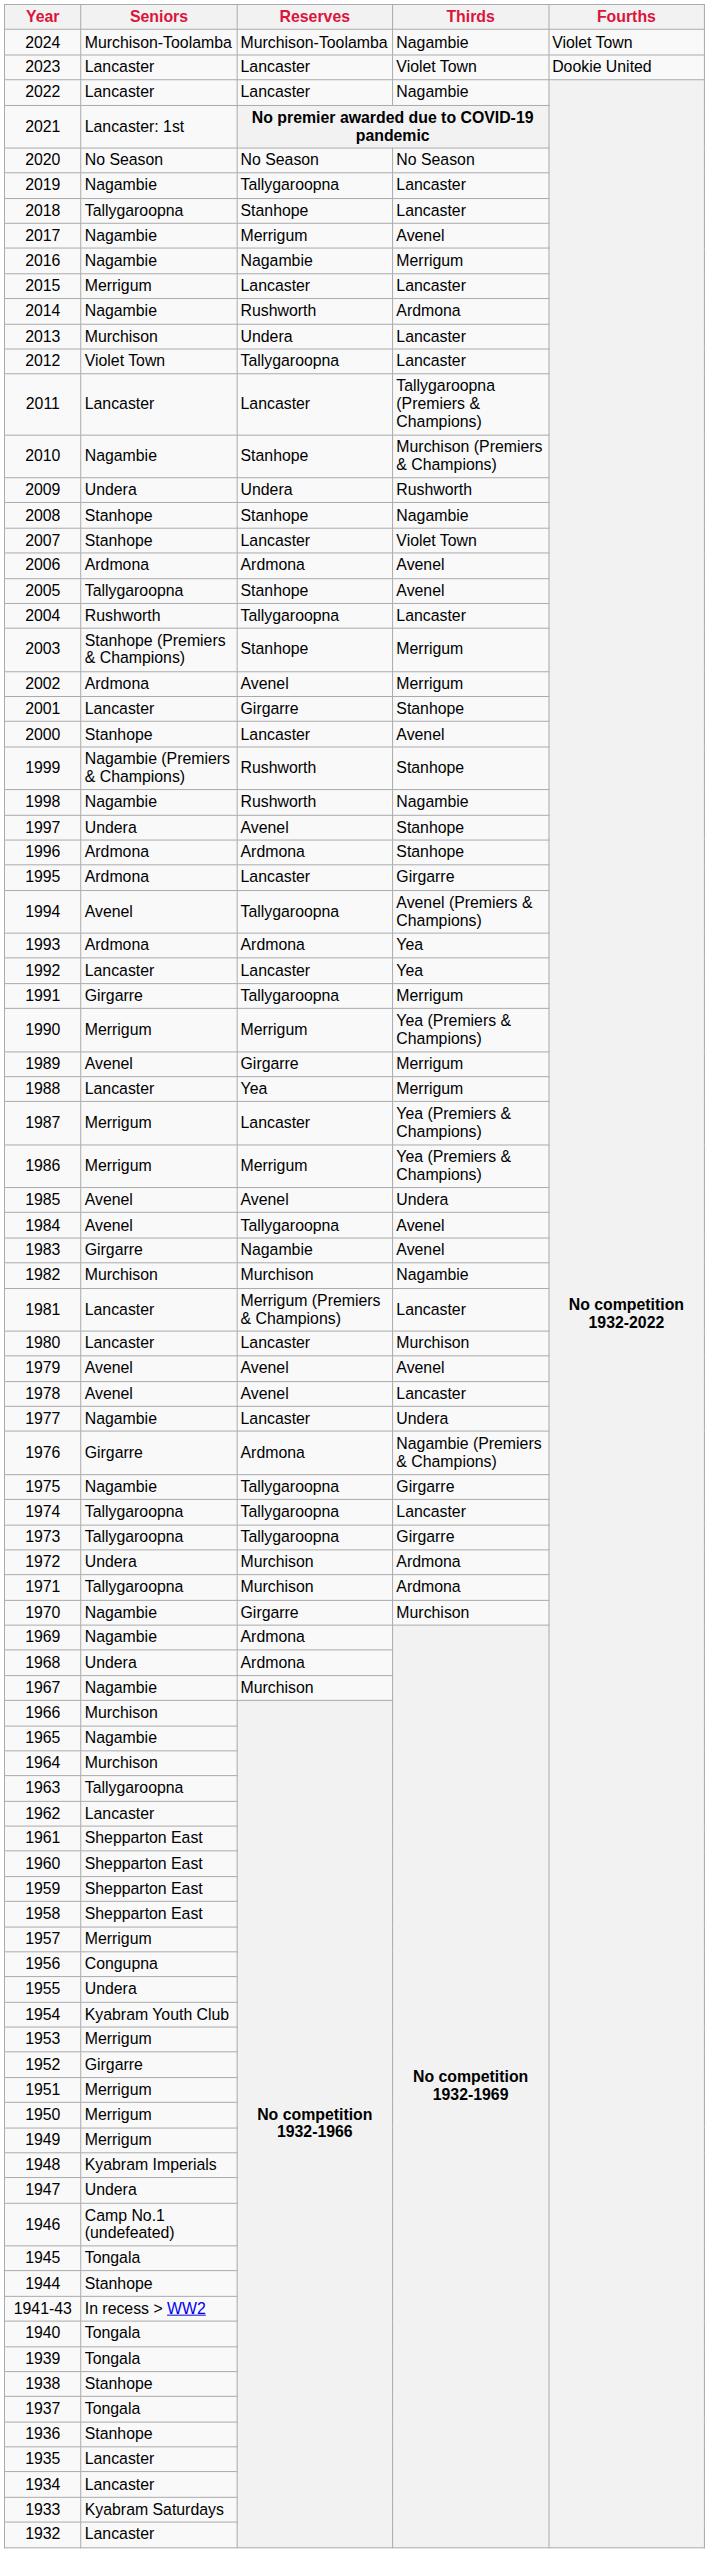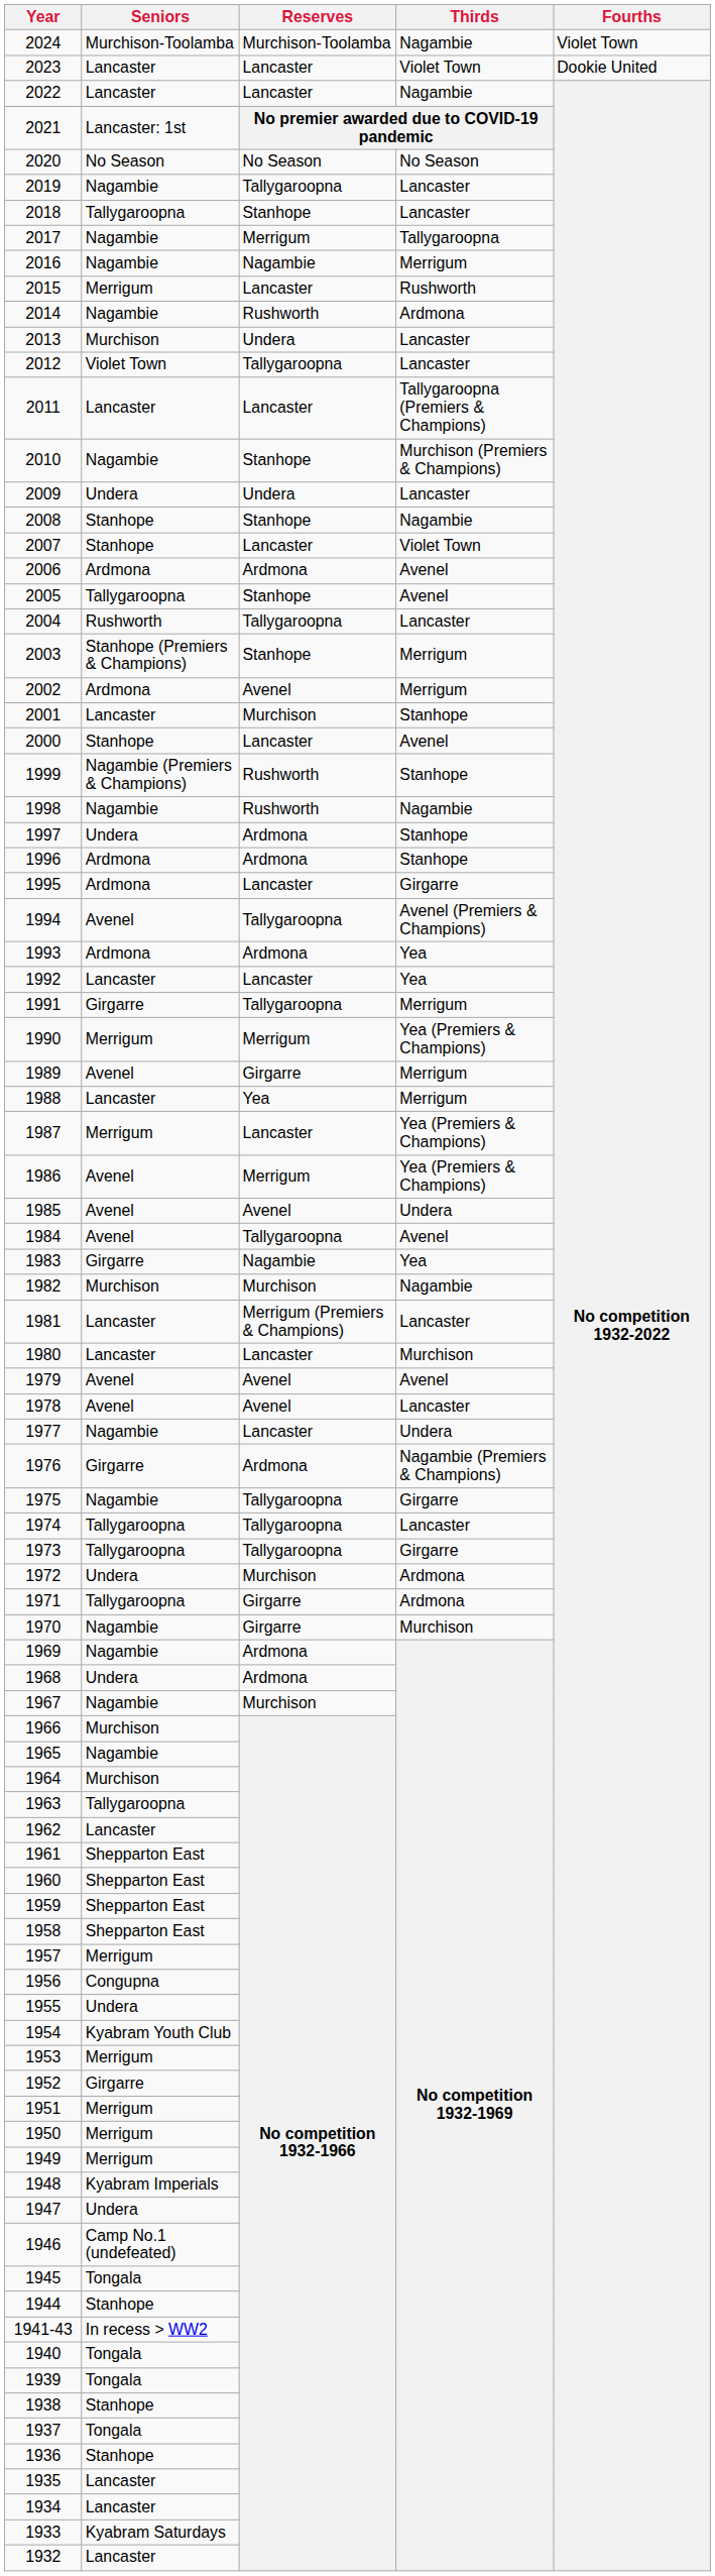 <table class="wikitable">
 <tr>
 <th style="color:crimson" width="70">Year</th>
 <th style="color:crimson" width="150">Seniors</th>
 <th style="color:crimson" width="150">Reserves</th>
 <th style="color:crimson" width="150">Thirds</th>
 <th style="color:crimson" width="150">Fourths</th>
 </tr>
 <tr>
 <td align="center">2024</td>
 <td>Murchison-Toolamba</td>
 <td>Murchison-Toolamba</td>
 <td>Nagambie</td>
 <td>Violet Town</td>
 </tr>
 <tr>
 <td align="center">2023</td>
 <td>Lancaster</td>
 <td>Lancaster</td>
 <td>Violet Town</td>
 <td>Dookie United</td>
 </tr>
 <tr>
 <td align="center">2022</td>
 <td>Lancaster</td>
 <td>Lancaster</td>
 <td>Nagambie</td>
 <th rowspan="89">No competition 1932-2022</th>
 </tr>
 <tr>
 <td align="center">2021</td>
 <td>Lancaster: 1st</td>
 <th colspan="2">No premier awarded due to COVID-19 pandemic</th>
 </tr>
 <tr>
 <td align="center">2020</td>
 <td>No Season</td>
 <td>No Season</td>
 <td>No Season</td>
 </tr>
 <tr>
 <td align="center">2019</td>
 <td>Nagambie</td>
 <td>Tallygaroopna</td>
 <td>Lancaster</td>
 </tr>
 <tr>
 <td align="center">2018</td>
 <td>Tallygaroopna</td>
 <td>Stanhope</td>
 <td>Lancaster</td>
 </tr>
 <tr>
 <td align="center">2017</td>
 <td>Nagambie</td>
 <td>Merrigum</td>
-<td>Avenel</td>
+<td>Tallygaroopna</td>
 </tr>
 <tr>
 <td align="center">2016</td>
 <td>Nagambie</td>
 <td>Nagambie</td>
 <td>Merrigum</td>
 </tr>
 <tr>
 <td align="center">2015</td>
 <td>Merrigum</td>
 <td>Lancaster</td>
-<td>Lancaster</td>
+<td>Rushworth</td>
 </tr>
 <tr>
 <td align="center">2014</td>
 <td>Nagambie</td>
 <td>Rushworth</td>
 <td>Ardmona</td>
 </tr>
 <tr>
 <td align="center">2013</td>
 <td>Murchison</td>
 <td>Undera</td>
 <td>Lancaster</td>
 </tr>
 <tr>
 <td align="center">2012</td>
 <td>Violet Town</td>
 <td>Tallygaroopna</td>
 <td>Lancaster</td>
 </tr>
 <tr>
 <td align="center">2011</td>
 <td>Lancaster</td>
 <td>Lancaster</td>
 <td>Tallygaroopna (Premiers & Champions)</td>
 </tr>
 <tr>
 <td align="center">2010</td>
 <td>Nagambie</td>
 <td>Stanhope</td>
 <td>Murchison (Premiers & Champions)</td>
 </tr>
 <tr>
 <td align="center">2009</td>
 <td>Undera</td>
 <td>Undera</td>
-<td>Rushworth</td>
+<td>Lancaster</td>
 </tr>
 <tr>
 <td align="center">2008</td>
 <td>Stanhope</td>
 <td>Stanhope</td>
 <td>Nagambie</td>
 </tr>
 <tr>
 <td align="center">2007</td>
 <td>Stanhope</td>
 <td>Lancaster</td>
 <td>Violet Town</td>
 </tr>
 <tr>
 <td align="center">2006</td>
 <td>Ardmona</td>
 <td>Ardmona</td>
 <td>Avenel</td>
 </tr>
 <tr>
 <td align="center">2005</td>
 <td>Tallygaroopna</td>
 <td>Stanhope</td>
 <td>Avenel</td>
 </tr>
 <tr>
 <td align="center">2004</td>
 <td>Rushworth</td>
 <td>Tallygaroopna</td>
 <td>Lancaster</td>
 </tr>
 <tr>
 <td align="center">2003</td>
 <td>Stanhope (Premiers & Champions)</td>
 <td>Stanhope</td>
 <td>Merrigum</td>
 </tr>
 <tr>
 <td align="center">2002</td>
 <td>Ardmona</td>
 <td>Avenel</td>
 <td>Merrigum</td>
 </tr>
 <tr>
 <td align="center">2001</td>
 <td>Lancaster</td>
-<td>Girgarre</td>
+<td>Murchison</td>
 <td>Stanhope</td>
 </tr>
 <tr>
 <td align="center">2000</td>
 <td>Stanhope</td>
 <td>Lancaster</td>
 <td>Avenel</td>
 </tr>
 <tr>
 <td align="center">1999</td>
 <td>Nagambie (Premiers & Champions)</td>
 <td>Rushworth</td>
 <td>Stanhope</td>
 </tr>
 <tr>
 <td align="center">1998</td>
 <td>Nagambie</td>
 <td>Rushworth</td>
 <td>Nagambie</td>
 </tr>
 <tr>
 <td align="center">1997</td>
 <td>Undera</td>
-<td>Avenel</td>
+<td>Ardmona</td>
 <td>Stanhope</td>
 </tr>
 <tr>
 <td align="center">1996</td>
 <td>Ardmona</td>
 <td>Ardmona</td>
 <td>Stanhope</td>
 </tr>
 <tr>
 <td align="center">1995</td>
 <td>Ardmona</td>
 <td>Lancaster</td>
 <td>Girgarre</td>
 </tr>
 <tr>
 <td align="center">1994</td>
 <td>Avenel</td>
 <td>Tallygaroopna</td>
 <td>Avenel (Premiers & Champions)</td>
 </tr>
 <tr>
 <td align="center">1993</td>
 <td>Ardmona</td>
 <td>Ardmona</td>
 <td>Yea</td>
 </tr>
 <tr>
 <td align="center">1992</td>
 <td>Lancaster</td>
 <td>Lancaster</td>
 <td>Yea</td>
 </tr>
 <tr>
 <td align="center">1991</td>
 <td>Girgarre</td>
 <td>Tallygaroopna</td>
 <td>Merrigum</td>
 </tr>
 <tr>
 <td align="center">1990</td>
 <td>Merrigum</td>
 <td>Merrigum</td>
 <td>Yea (Premiers & Champions)</td>
 </tr>
 <tr>
 <td align="center">1989</td>
 <td>Avenel</td>
 <td>Girgarre</td>
 <td>Merrigum</td>
 </tr>
 <tr>
 <td align="center">1988</td>
 <td>Lancaster</td>
 <td>Yea</td>
 <td>Merrigum</td>
 </tr>
 <tr>
 <td align="center">1987</td>
 <td>Merrigum</td>
 <td>Lancaster</td>
 <td>Yea (Premiers & Champions)</td>
 </tr>
 <tr>
 <td align="center">1986</td>
-<td>Merrigum</td>
+<td>Avenel</td>
 <td>Merrigum</td>
 <td>Yea (Premiers & Champions)</td>
 </tr>
 <tr>
 <td align="center">1985</td>
 <td>Avenel</td>
 <td>Avenel</td>
 <td>Undera</td>
 </tr>
 <tr>
 <td align="center">1984</td>
 <td>Avenel</td>
 <td>Tallygaroopna</td>
 <td>Avenel</td>
 </tr>
 <tr>
 <td align="center">1983</td>
 <td>Girgarre</td>
 <td>Nagambie</td>
-<td>Avenel</td>
+<td>Yea</td>
 </tr>
 <tr>
 <td align="center">1982</td>
 <td>Murchison</td>
 <td>Murchison</td>
 <td>Nagambie</td>
 </tr>
 <tr>
 <td align="center">1981</td>
 <td>Lancaster</td>
 <td>Merrigum (Premiers & Champions)</td>
 <td>Lancaster</td>
 </tr>
 <tr>
 <td align="center">1980</td>
 <td>Lancaster</td>
 <td>Lancaster</td>
 <td>Murchison</td>
 </tr>
 <tr>
 <td align="center">1979</td>
 <td>Avenel</td>
 <td>Avenel</td>
 <td>Avenel</td>
 </tr>
 <tr>
 <td align="center">1978</td>
 <td>Avenel</td>
 <td>Avenel</td>
 <td>Lancaster</td>
 </tr>
 <tr>
 <td align="center">1977</td>
 <td>Nagambie</td>
 <td>Lancaster</td>
 <td>Undera</td>
 </tr>
 <tr>
 <td align="center">1976</td>
 <td>Girgarre</td>
 <td>Ardmona</td>
 <td>Nagambie (Premiers & Champions)</td>
 </tr>
 <tr>
 <td align="center">1975</td>
 <td>Nagambie</td>
 <td>Tallygaroopna</td>
 <td>Girgarre</td>
 </tr>
 <tr>
 <td align="center">1974</td>
 <td>Tallygaroopna</td>
 <td>Tallygaroopna</td>
 <td>Lancaster</td>
 </tr>
 <tr>
 <td align="center">1973</td>
 <td>Tallygaroopna</td>
 <td>Tallygaroopna</td>
 <td>Girgarre</td>
 </tr>
 <tr>
 <td align="center">1972</td>
 <td>Undera</td>
 <td>Murchison</td>
 <td>Ardmona</td>
 </tr>
 <tr>
 <td align="center">1971</td>
 <td>Tallygaroopna</td>
-<td>Murchison</td>
+<td>Girgarre</td>
 <td>Ardmona</td>
 </tr>
 <tr>
 <td align="center">1970</td>
 <td>Nagambie</td>
 <td>Girgarre</td>
 <td>Murchison</td>
 </tr>
 <tr>
 <td align="center">1969</td>
 <td>Nagambie</td>
 <td>Ardmona</td>
 <th rowspan="36">No competition 1932-1969</th>
 </tr>
 <tr>
 <td align="center">1968</td>
 <td>Undera</td>
 <td>Ardmona</td>
 </tr>
 <tr>
 <td align="center">1967</td>
 <td>Nagambie</td>
 <td>Murchison</td>
 </tr>
 <tr>
 <td align="center">1966</td>
 <td>Murchison</td>
 <th rowspan="33">No competition 1932-1966</th>
 </tr>
 <tr>
 <td align="center">1965</td>
 <td>Nagambie</td>
 </tr>
 <tr>
 <td align="center">1964</td>
 <td>Murchison</td>
 </tr>
 <tr>
 <td align="center">1963</td>
 <td>Tallygaroopna</td>
 </tr>
 <tr>
 <td align="center">1962</td>
 <td>Lancaster</td>
 </tr>
 <tr>
 <td align="center">1961</td>
 <td>Shepparton East</td>
 </tr>
 <tr>
 <td align="center">1960</td>
 <td>Shepparton East</td>
 </tr>
 <tr>
 <td align="center">1959</td>
 <td>Shepparton East</td>
 </tr>
 <tr>
 <td align="center">1958</td>
 <td>Shepparton East</td>
 </tr>
 <tr>
 <td align="center">1957</td>
 <td>Merrigum</td>
 </tr>
 <tr>
 <td align="center">1956</td>
 <td>Congupna</td>
 </tr>
 <tr>
 <td align="center">1955</td>
 <td>Undera</td>
 </tr>
 <tr>
 <td align="center">1954</td>
 <td>Kyabram Youth Club</td>
 </tr>
 <tr>
 <td align="center">1953</td>
 <td>Merrigum</td>
 </tr>
 <tr>
 <td align="center">1952</td>
 <td>Girgarre</td>
 </tr>
 <tr>
 <td align="center">1951</td>
 <td>Merrigum</td>
 </tr>
 <tr>
 <td align="center">1950</td>
 <td>Merrigum</td>
 </tr>
 <tr>
 <td align="center">1949</td>
 <td>Merrigum</td>
 </tr>
 <tr>
 <td align="center">1948</td>
 <td>Kyabram Imperials</td>
 </tr>
 <tr>
 <td align="center">1947</td>
 <td>Undera</td>
 </tr>
 <tr>
 <td align="center">1946</td>
 <td>Camp No.1 (undefeated)</td>
 </tr>
 <tr>
 <td align="center">1945</td>
 <td>Tongala</td>
 </tr>
 <tr>
 <td align="center">1944</td>
 <td>Stanhope</td>
 </tr>
 <tr>
 <td align="center">1941-43</td>
 <td>In recess > <a href='#'>WW2</a></td>
 </tr>
 <tr>
 <td align="center">1940</td>
 <td>Tongala</td>
 </tr>
 <tr>
 <td align="center">1939</td>
 <td>Tongala</td>
 </tr>
 <tr>
 <td align="center">1938</td>
 <td>Stanhope</td>
 </tr>
 <tr>
 <td align="center">1937</td>
 <td>Tongala</td>
 </tr>
 <tr>
 <td align="center">1936</td>
 <td>Stanhope</td>
 </tr>
 <tr>
 <td align="center">1935</td>
 <td>Lancaster</td>
 </tr>
 <tr>
 <td align="center">1934</td>
 <td>Lancaster</td>
 </tr>
 <tr>
 <td align="center">1933</td>
 <td>Kyabram Saturdays</td>
 </tr>
 <tr>
 <td align="center">1932</td>
 <td>Lancaster</td>
 </tr>
 </table>
